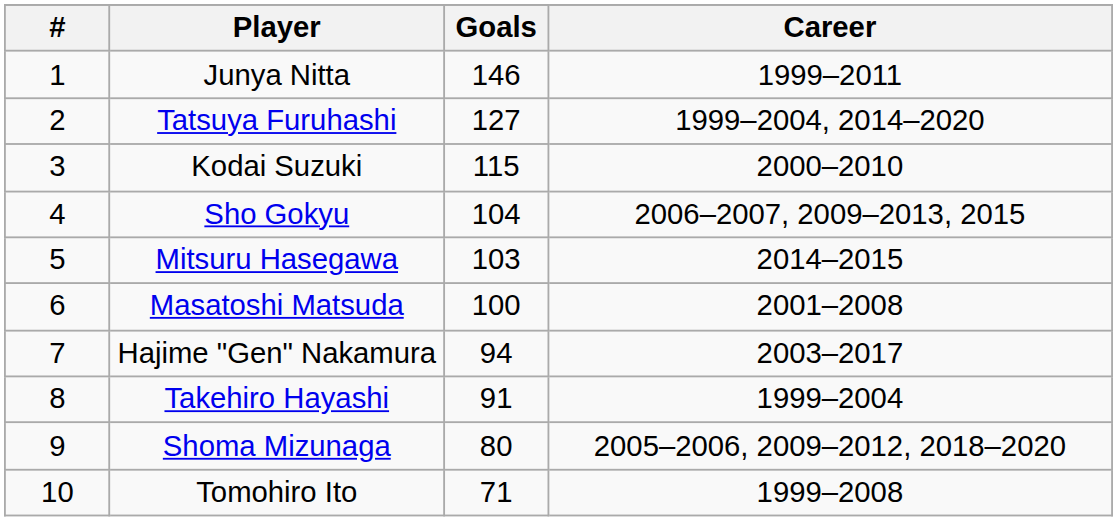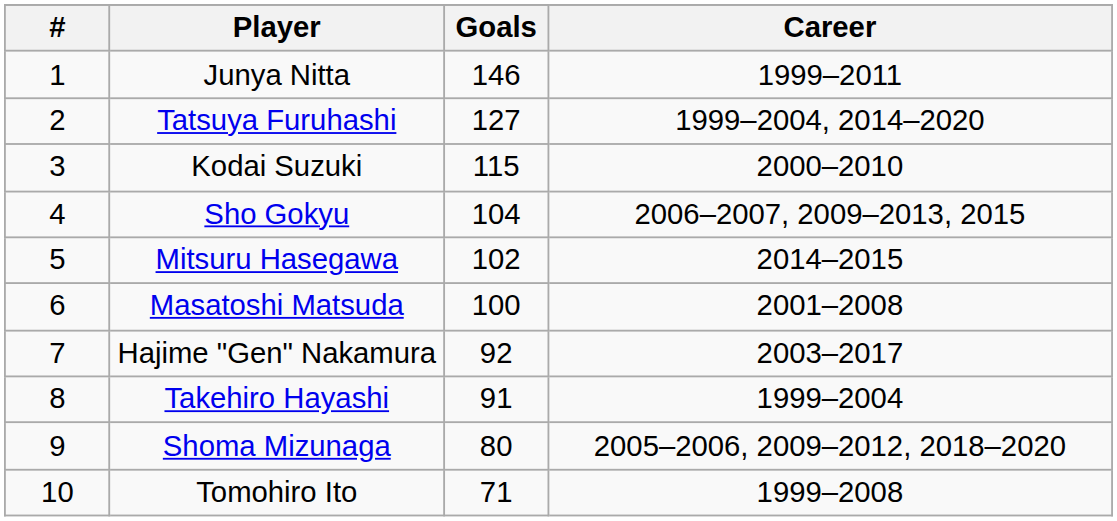 <table class="wikitable" style="text-align:center;">
 <tr>
 </tr>
 <tr>
 <th width=50px>#</th>
 <th style="width:175px;">Player</th>
 <th width=50px>Goals</th>
 <th style="width:300px;">Career</th>
 </tr>
 <tr>
 <td>1</td>
 <td>Junya Nitta</td>
 <td>146</td>
 <td>1999–2011</td>
 </tr>
 <tr>
 <td>2</td>
 <td><a href='#'>Tatsuya Furuhashi</a></td>
 <td>127</td>
 <td>1999–2004, 2014–2020</td>
 </tr>
 <tr>
 <td>3</td>
 <td>Kodai Suzuki</td>
 <td>115</td>
 <td>2000–2010</td>
 </tr>
 <tr>
 <td>4</td>
 <td><a href='#'>Sho Gokyu</a></td>
 <td>104</td>
 <td>2006–2007, 2009–2013, 2015</td>
 </tr>
 <tr>
 <td>5</td>
 <td><a href='#'>Mitsuru Hasegawa</a></td>
-<td>103</td>
+<td>102</td>
 <td>2014–2015</td>
 </tr>
 <tr>
 <td>6</td>
 <td><a href='#'>Masatoshi Matsuda</a></td>
 <td>100</td>
 <td>2001–2008</td>
 </tr>
 <tr>
 <td>7</td>
 <td>Hajime "Gen" Nakamura</td>
-<td>94</td>
+<td>92</td>
 <td>2003–2017</td>
 </tr>
 <tr>
 <td>8</td>
 <td><a href='#'>Takehiro Hayashi</a></td>
 <td>91</td>
 <td>1999–2004</td>
 </tr>
 <tr>
 <td>9</td>
 <td><a href='#'>Shoma Mizunaga</a></td>
 <td>80</td>
 <td>2005–2006, 2009–2012, 2018–2020</td>
 </tr>
 <tr>
 <td>10</td>
 <td>Tomohiro Ito</td>
 <td>71</td>
 <td>1999–2008</td>
 </tr>
 </table>
